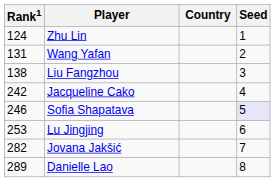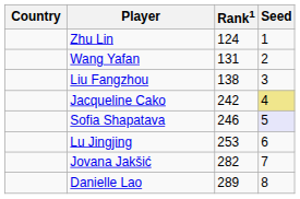 <table class="sortable wikitable">
 <tr>
+<th width="70">Country</th>
+<th width="175">Player</th>
 <th>Rank<sup>1</sup></th>
-<th width="175">Player</th>
-<th width="70">Country</th>
 <th>Seed</th>
 </tr>
 <tr>
+<td></td>
+<td><a href='#'>Zhu Lin</a></td>
 <td>124</td>
-<td><a href='#'>Zhu Lin</a></td>
-<td></td>
 <td>1</td>
 </tr>
 <tr>
+<td></td>
+<td><a href='#'>Wang Yafan</a></td>
 <td>131</td>
-<td><a href='#'>Wang Yafan</a></td>
-<td></td>
 <td>2</td>
 </tr>
 <tr>
+<td></td>
+<td><a href='#'>Liu Fangzhou</a></td>
 <td>138</td>
-<td><a href='#'>Liu Fangzhou</a></td>
-<td></td>
 <td>3</td>
 </tr>
 <tr>
+<td></td>
+<td><a href='#'>Jacqueline Cako</a></td>
 <td>242</td>
-<td><a href='#'>Jacqueline Cako</a></td>
-<td></td>
-<td>4</td>
+<td style="background: khaki;">4</td>
 </tr>
 <tr>
+<td></td>
+<td><a href='#'>Sofia Shapatava</a></td>
 <td>246</td>
-<td><a href='#'>Sofia Shapatava</a></td>
-<td></td>
 <td style="background: lavender;">5</td>
 </tr>
 <tr>
+<td></td>
+<td><a href='#'>Lu Jingjing</a></td>
 <td>253</td>
-<td><a href='#'>Lu Jingjing</a></td>
-<td></td>
 <td>6</td>
 </tr>
 <tr>
+<td></td>
+<td><a href='#'>Jovana Jakšić</a></td>
 <td>282</td>
-<td><a href='#'>Jovana Jakšić</a></td>
-<td></td>
 <td>7</td>
 </tr>
 <tr>
+<td></td>
+<td><a href='#'>Danielle Lao</a></td>
 <td>289</td>
-<td><a href='#'>Danielle Lao</a></td>
-<td></td>
 <td>8</td>
 </tr>
 </table>
